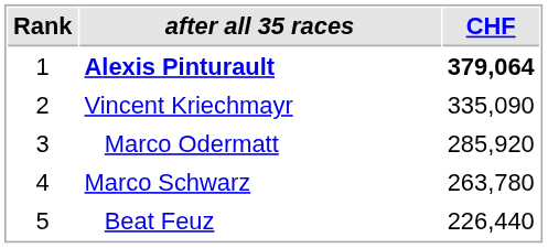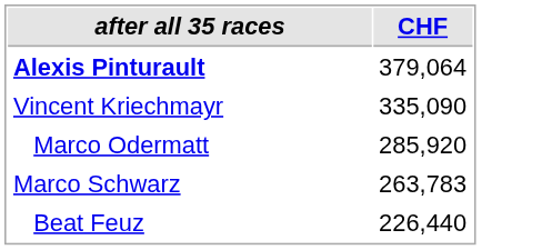 <table cellspacing="1" cellpadding="3" style="border:1px solid #aaa; font-size:86%;">
 <tr style="background:#e4e4e4;">
-<th style="border-bottom:1px solid #aaa; width:10px;">Rank</th>
 <th style="border-bottom:1px solid #aaa; width:200px; white-space:nowrap;"><em>after all 35 races</em></th>
 <th style="border-bottom:1px solid #aaa; width:37px;"><a href='#'>CHF</a></th>
 </tr>
 <tr>
-<td style="text-align:center;">1</td>
 <td> <strong><a href='#'>Alexis Pinturault</a></strong></td>
-<td align="right"><strong>379,064</strong></td>
+<td align="right">379,064</td>
 </tr>
 <tr>
-<td style="text-align:center;">2</td>
 <td> <a href='#'>Vincent Kriechmayr</a></td>
 <td align="right">335,090</td>
 </tr>
 <tr>
-<td style="text-align:center;">3</td>
 <td>   <a href='#'>Marco Odermatt</a></td>
 <td align="right">285,920</td>
 </tr>
 <tr>
-<td style="text-align:center;">4</td>
 <td> <a href='#'>Marco Schwarz</a></td>
-<td align="right">263,780</td>
+<td align="right">263,783</td>
 </tr>
 <tr>
-<td style="text-align:center;">5</td>
 <td>   <a href='#'>Beat Feuz</a></td>
 <td align="right">226,440</td>
 </tr>
 </table>
